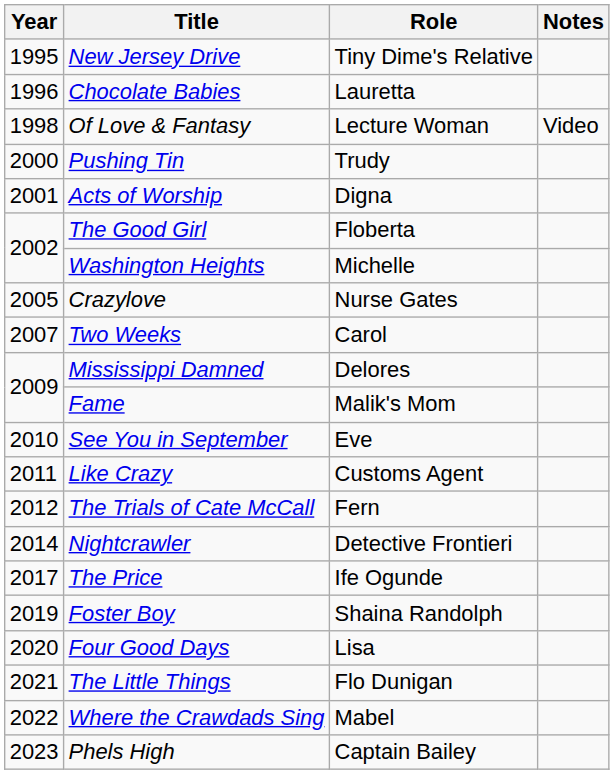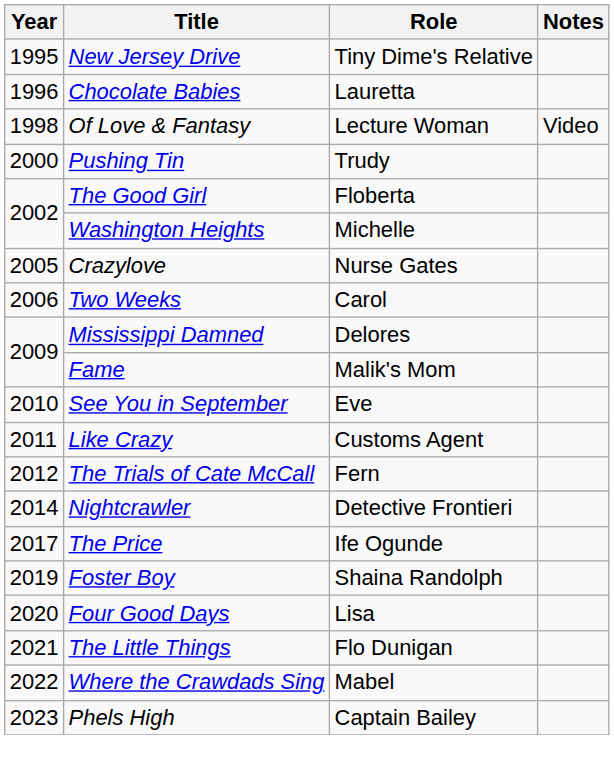 <table class="wikitable sortable">
 <tr>
 <th>Year</th>
 <th>Title</th>
 <th>Role</th>
 <th>Notes</th>
 </tr>
 <tr>
 <td>1995</td>
 <td><em><a href='#'>New Jersey Drive</a></em></td>
 <td>Tiny Dime's Relative</td>
 <td></td>
 </tr>
 <tr>
 <td>1996</td>
 <td><em><a href='#'>Chocolate Babies</a></em></td>
 <td>Lauretta</td>
 <td></td>
 </tr>
 <tr>
 <td>1998</td>
 <td><em>Of Love & Fantasy</em></td>
 <td>Lecture Woman</td>
 <td>Video</td>
 </tr>
 <tr>
 <td>2000</td>
 <td><em><a href='#'>Pushing Tin</a></em></td>
 <td>Trudy</td>
 <td></td>
 </tr>
 <tr>
-<td>2001</td>
-<td><em><a href='#'>Acts of Worship</a></em></td>
-<td>Digna</td>
-<td></td>
-</tr>
-<tr>
 <td rowspan="2">2002</td>
 <td><em><a href='#'>The Good Girl</a></em></td>
 <td>Floberta</td>
 <td></td>
 </tr>
 <tr>
 <td><em><a href='#'>Washington Heights</a></em></td>
 <td>Michelle</td>
 <td></td>
 </tr>
 <tr>
 <td>2005</td>
 <td><em>Crazylove</em></td>
 <td>Nurse Gates</td>
 <td></td>
 </tr>
 <tr>
-<td>2007</td>
+<td>2006</td>
 <td><em><a href='#'>Two Weeks</a></em></td>
 <td>Carol</td>
 <td></td>
 </tr>
 <tr>
 <td rowspan="2">2009</td>
 <td><em><a href='#'>Mississippi Damned</a></em></td>
 <td>Delores</td>
 <td></td>
 </tr>
 <tr>
 <td><em><a href='#'>Fame</a></em></td>
 <td>Malik's Mom</td>
 <td></td>
 </tr>
 <tr>
 <td>2010</td>
 <td><em><a href='#'>See You in September</a></em></td>
 <td>Eve</td>
 <td></td>
 </tr>
 <tr>
 <td>2011</td>
 <td><em><a href='#'>Like Crazy</a></em></td>
 <td>Customs Agent</td>
 <td></td>
 </tr>
 <tr>
 <td>2012</td>
 <td><em><a href='#'>The Trials of Cate McCall</a></em></td>
 <td>Fern</td>
 <td></td>
 </tr>
 <tr>
 <td>2014</td>
 <td><em><a href='#'>Nightcrawler</a></em></td>
 <td>Detective Frontieri</td>
 <td></td>
 </tr>
 <tr>
 <td>2017</td>
 <td><em><a href='#'>The Price</a></em></td>
 <td>Ife Ogunde</td>
 <td></td>
 </tr>
 <tr>
 <td>2019</td>
 <td><em><a href='#'>Foster Boy</a></em></td>
 <td>Shaina Randolph</td>
 <td></td>
 </tr>
 <tr>
 <td>2020</td>
 <td><em><a href='#'>Four Good Days</a></em></td>
 <td>Lisa</td>
 <td></td>
 </tr>
 <tr>
 <td>2021</td>
 <td><em><a href='#'>The Little Things</a></em></td>
 <td>Flo Dunigan</td>
 <td></td>
 </tr>
 <tr>
 <td>2022</td>
 <td><em><a href='#'>Where the Crawdads Sing</a></em></td>
 <td>Mabel</td>
 <td></td>
 </tr>
 <tr>
 <td>2023</td>
 <td><em>Phels High</em></td>
 <td>Captain Bailey</td>
 <td></td>
 </tr>
 </table>
